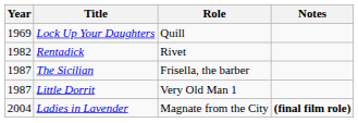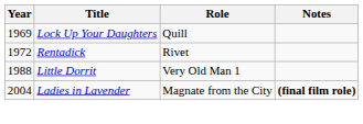 <table class="wikitable">
 <tr>
 <th>Year</th>
 <th>Title</th>
 <th>Role</th>
 <th>Notes</th>
 </tr>
 <tr>
 <td>1969</td>
 <td><em><a href='#'>Lock Up Your Daughters</a></em></td>
 <td>Quill</td>
 <td></td>
 </tr>
 <tr>
-<td>1982</td>
+<td>1972</td>
 <td><em><a href='#'>Rentadick</a></em></td>
 <td>Rivet</td>
 <td></td>
 </tr>
 <tr>
-<td>1987</td>
-<td><em><a href='#'>The Sicilian</a></em></td>
-<td>Frisella, the barber</td>
-<td></td>
-</tr>
-<tr>
-<td>1987</td>
+<td>1988</td>
 <td><em><a href='#'>Little Dorrit</a></em></td>
 <td>Very Old Man 1</td>
 <td></td>
 </tr>
 <tr>
 <td>2004</td>
 <td><em><a href='#'>Ladies in Lavender</a></em></td>
 <td>Magnate from the City</td>
 <td><strong>(final film role)</strong></td>
 </tr>
 </table>
